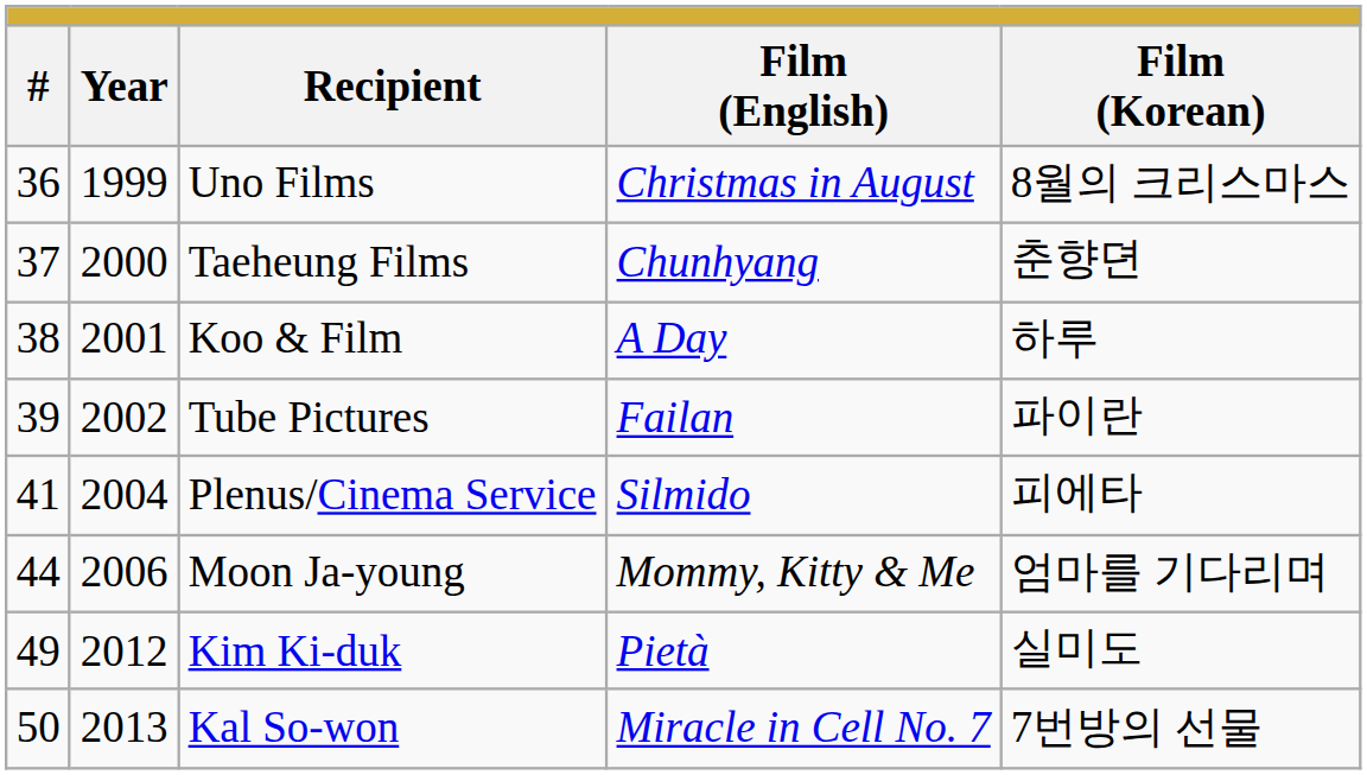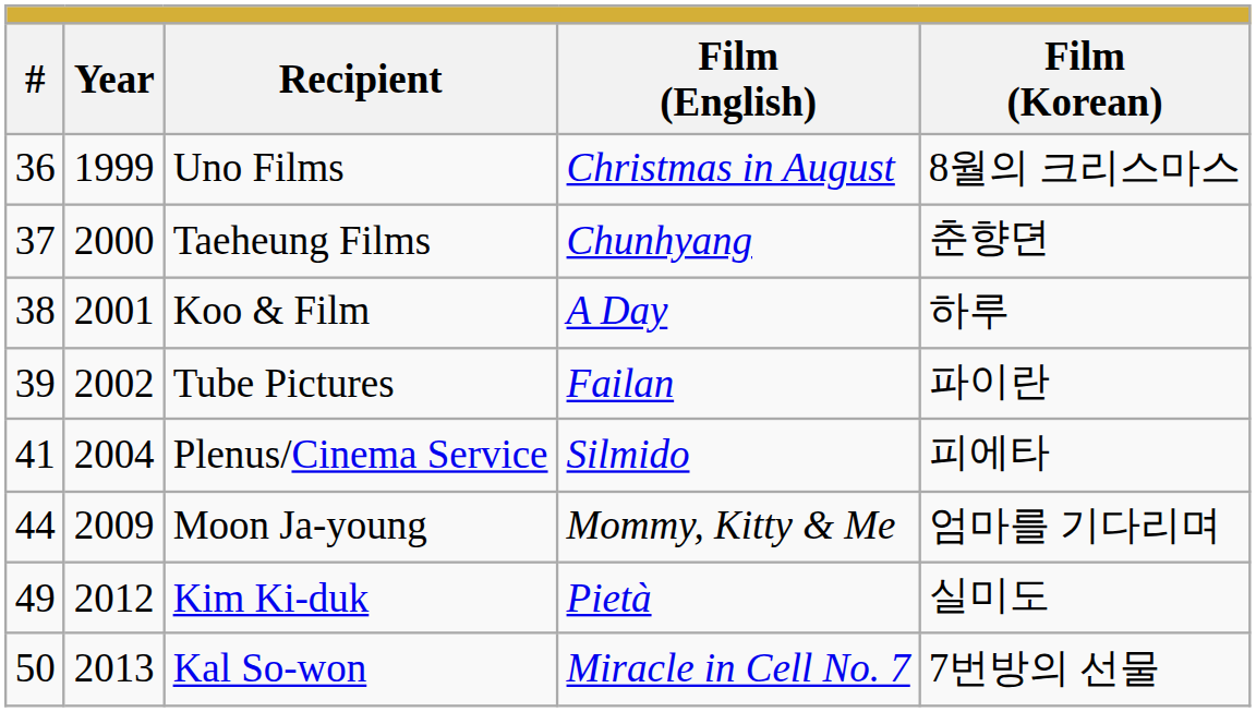 <table class="wikitable collapsible collapsed">
 <tr>
 <th colspan="5" style="background: #D4AF37;"></th>
 </tr>
 <tr>
 <th>#</th>
 <th>Year</th>
 <th>Recipient</th>
 <th>Film<br>(English)</th>
 <th>Film<br>(Korean)</th>
 </tr>
 <tr>
 <td>36</td>
 <td>1999</td>
 <td>Uno Films</td>
 <td><em><a href='#'>Christmas in August</a></em></td>
 <td>8월의 크리스마스</td>
 </tr>
 <tr>
 <td>37</td>
 <td>2000</td>
 <td>Taeheung Films</td>
 <td><em><a href='#'>Chunhyang</a></em></td>
 <td>춘향뎐</td>
 </tr>
 <tr>
 <td>38</td>
 <td>2001</td>
 <td>Koo & Film</td>
 <td><em><a href='#'>A Day</a></em></td>
 <td>하루</td>
 </tr>
 <tr>
 <td>39</td>
 <td>2002</td>
 <td>Tube Pictures</td>
 <td><em><a href='#'>Failan</a></em></td>
 <td>파이란</td>
 </tr>
 <tr>
 <td>41</td>
 <td>2004</td>
 <td>Plenus/<a href='#'>Cinema Service</a></td>
 <td><em><a href='#'>Silmido</a></em></td>
 <td>피에타</td>
 </tr>
 <tr>
 <td>44</td>
-<td>2006</td>
+<td>2009</td>
 <td>Moon Ja-young</td>
 <td><em>Mommy, Kitty & Me</em></td>
 <td>엄마를 기다리며</td>
 </tr>
 <tr>
 <td>49</td>
 <td>2012</td>
 <td><a href='#'>Kim Ki-duk</a></td>
 <td><em><a href='#'>Pietà</a></em></td>
 <td>실미도</td>
 </tr>
 <tr>
 <td>50</td>
 <td>2013</td>
 <td><a href='#'>Kal So-won</a></td>
 <td><em><a href='#'>Miracle in Cell No. 7</a></em></td>
 <td>7번방의 선물</td>
 </tr>
 </table>
